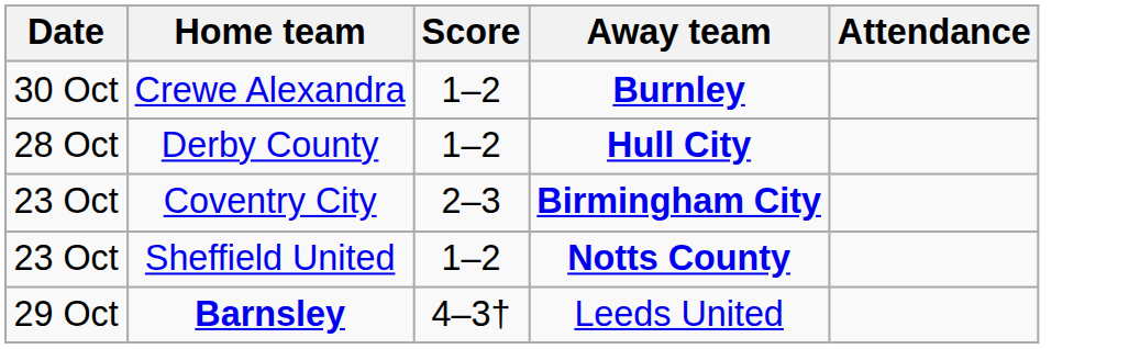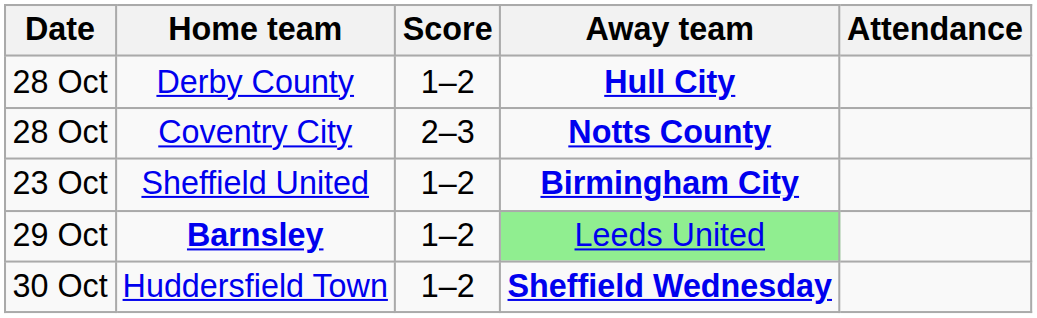 <table class="wikitable" style="text-align:center">
 <tr>
 <th>Date</th>
 <th>Home team</th>
 <th>Score</th>
 <th>Away team</th>
 <th>Attendance</th>
 </tr>
 <tr>
-<td>30 Oct</td>
-<td><a href='#'>Crewe Alexandra</a></td>
-<td>1–2</td>
-<td><strong><a href='#'>Burnley</a></strong></td>
-<td></td>
-</tr>
-<tr>
 <td>28 Oct</td>
 <td><a href='#'>Derby County</a></td>
 <td>1–2</td>
 <td><strong><a href='#'>Hull City</a></strong></td>
 <td></td>
 </tr>
 <tr>
-<td>23 Oct</td>
+<td>28 Oct</td>
 <td><a href='#'>Coventry City</a></td>
 <td>2–3</td>
-<td><strong><a href='#'>Birmingham City</a></strong></td>
+<td><strong><a href='#'>Notts County</a></strong></td>
 <td></td>
 </tr>
 <tr>
 <td>23 Oct</td>
 <td><a href='#'>Sheffield United</a></td>
 <td>1–2</td>
-<td><strong><a href='#'>Notts County</a></strong></td>
+<td><strong><a href='#'>Birmingham City</a></strong></td>
 <td></td>
 </tr>
 <tr>
 <td>29 Oct</td>
 <td><strong><a href='#'>Barnsley</a></strong></td>
-<td>4–3†</td>
-<td><a href='#'>Leeds United</a></td>
+<td>1–2</td>
+<td style="background: lightgreen;"><a href='#'>Leeds United</a></td>
+<td></td>
+</tr>
+<tr>
+<td>30 Oct</td>
+<td><a href='#'>Huddersfield Town</a></td>
+<td>1–2</td>
+<td><strong><a href='#'>Sheffield Wednesday</a></strong></td>
 <td></td>
 </tr>
 </table>
